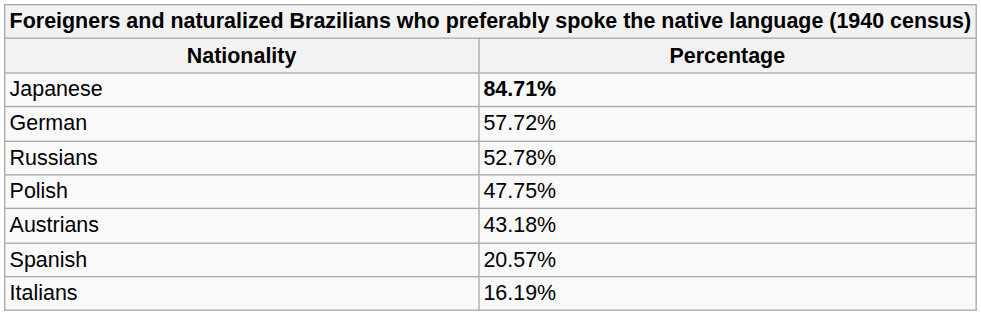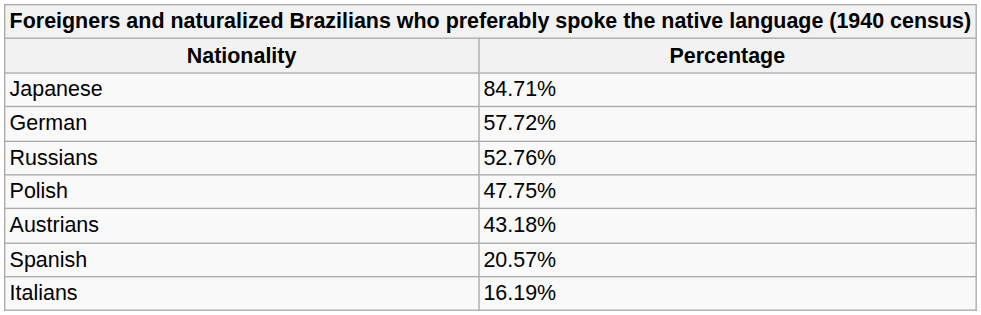 <table class="wikitable">
 <tr>
 <th colspan="2">Foreigners and naturalized Brazilians who preferably spoke the native language (1940 census)</th>
 </tr>
 <tr>
 <th>Nationality</th>
 <th>Percentage</th>
 </tr>
 <tr>
 <td>Japanese</td>
-<td><strong>84.71%</strong></td>
+<td>84.71%</td>
 </tr>
 <tr>
 <td>German</td>
 <td>57.72%</td>
 </tr>
 <tr>
 <td>Russians</td>
-<td>52.78%</td>
+<td>52.76%</td>
 </tr>
 <tr>
 <td>Polish</td>
 <td>47.75%</td>
 </tr>
 <tr>
 <td>Austrians</td>
 <td>43.18%</td>
 </tr>
 <tr>
 <td>Spanish</td>
 <td>20.57%</td>
 </tr>
 <tr>
 <td>Italians</td>
 <td>16.19%</td>
 </tr>
 </table>
